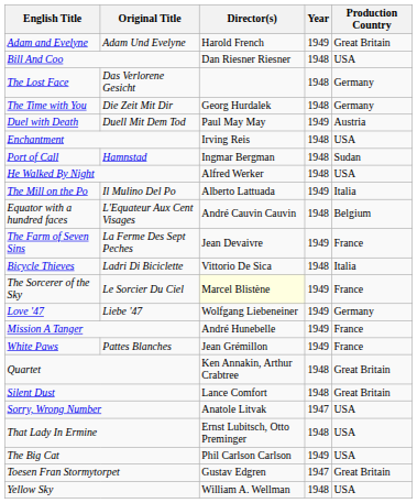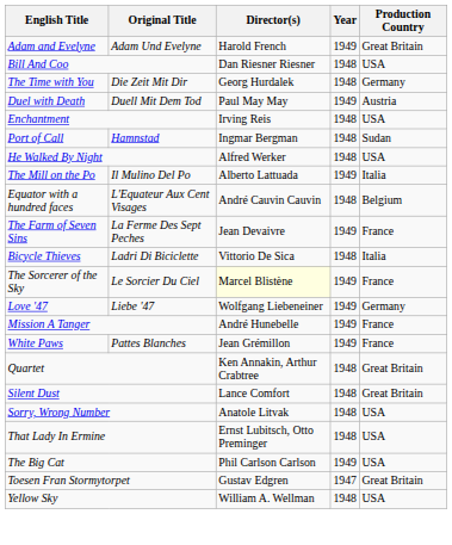 <table class="wikitable sortable">
 <tr>
 <th>English Title</th>
 <th>Original Title</th>
 <th>Director(s)</th>
 <th>Year</th>
 <th>Production Country</th>
 </tr>
 <tr>
 <td><em><a href='#'>Adam and Evelyne</a></em></td>
 <td><em>Adam Und Evelyne</em></td>
 <td>Harold French</td>
 <td>1949</td>
 <td>Great Britain</td>
 </tr>
 <tr>
 <td colspan="2"><em><a href='#'>Bill And Coo</a></em></td>
 <td>Dan Riesner Riesner</td>
 <td>1948</td>
 <td>USA</td>
-</tr>
-<tr>
-<td><em><a href='#'>The Lost Face</a></em></td>
-<td><em>Das Verlorene Gesicht</em></td>
-<td></td>
-<td>1948</td>
-<td>Germany</td>
 </tr>
 <tr>
 <td><em><a href='#'>The Time with You</a></em></td>
 <td><em>Die Zeit Mit Dir</em></td>
 <td>Georg Hurdalek</td>
 <td>1948</td>
 <td>Germany</td>
 </tr>
 <tr>
 <td><em><a href='#'>Duel with Death</a></em></td>
 <td><em>Duell Mit Dem Tod</em></td>
 <td>Paul May May</td>
 <td>1949</td>
 <td>Austria</td>
 </tr>
 <tr>
 <td colspan="2"><em><a href='#'>Enchantment</a></em></td>
 <td>Irving Reis</td>
 <td>1948</td>
 <td>USA</td>
 </tr>
 <tr>
 <td><em><a href='#'>Port of Call</a></em></td>
 <td><em><a href='#'>Hamnstad</a></em></td>
 <td>Ingmar Bergman</td>
 <td>1948</td>
 <td>Sudan</td>
 </tr>
 <tr>
 <td colspan="2"><em><a href='#'>He Walked By Night</a></em></td>
 <td>Alfred Werker</td>
 <td>1948</td>
 <td>USA</td>
 </tr>
 <tr>
 <td><em><a href='#'>The Mill on the Po</a></em></td>
 <td><em>Il Mulino Del Po</em></td>
 <td>Alberto Lattuada</td>
 <td>1949</td>
 <td>Italia</td>
 </tr>
 <tr>
 <td><em>Equator with a hundred faces</em></td>
 <td><em>L'Equateur Aux Cent Visages</em></td>
 <td>André Cauvin Cauvin</td>
 <td>1948</td>
 <td>Belgium</td>
 </tr>
 <tr>
 <td><em><a href='#'>The Farm of Seven Sins</a></em></td>
 <td><em>La Ferme Des Sept Peches</em></td>
 <td>Jean Devaivre</td>
 <td>1949</td>
 <td>France</td>
 </tr>
 <tr>
 <td><em><a href='#'>Bicycle Thieves</a></em></td>
 <td><em>Ladri Di Biciclette</em></td>
 <td>Vittorio De Sica</td>
 <td>1948</td>
 <td>Italia</td>
 </tr>
 <tr>
 <td><em>The Sorcerer of the Sky</em></td>
 <td><em>Le Sorcier Du Ciel</em></td>
 <td style="background: lightyellow;">Marcel Blistène</td>
 <td>1949</td>
 <td>France</td>
 </tr>
 <tr>
 <td><em><a href='#'>Love '47</a></em></td>
 <td><em>Liebe '47</em></td>
 <td>Wolfgang Liebeneiner</td>
 <td>1949</td>
 <td>Germany</td>
 </tr>
 <tr>
 <td colspan="2"><em><a href='#'>Mission A Tanger</a></em></td>
 <td>André Hunebelle</td>
 <td>1949</td>
 <td>France</td>
 </tr>
 <tr>
 <td><em><a href='#'>White Paws</a></em></td>
 <td><em>Pattes Blanches</em></td>
 <td>Jean Grémillon</td>
 <td>1949</td>
 <td>France</td>
 </tr>
 <tr>
 <td colspan="2"><em>Quartet</em></td>
 <td>Ken Annakin, Arthur Crabtree</td>
 <td>1948</td>
 <td>Great Britain</td>
 </tr>
 <tr>
 <td colspan="2"><em><a href='#'>Silent Dust</a></em></td>
 <td>Lance Comfort</td>
 <td>1948</td>
 <td>Great Britain</td>
 </tr>
 <tr>
 <td colspan="2"><em><a href='#'>Sorry, Wrong Number</a></em></td>
 <td>Anatole Litvak</td>
-<td>1947</td>
+<td>1948</td>
 <td>USA</td>
 </tr>
 <tr>
 <td colspan="2"><em>That Lady In Ermine</em></td>
 <td>Ernst Lubitsch, Otto Preminger</td>
 <td>1948</td>
 <td>USA</td>
 </tr>
 <tr>
 <td colspan="2"><em>The Big Cat</em></td>
 <td>Phil Carlson Carlson</td>
 <td>1949</td>
 <td>USA</td>
 </tr>
 <tr>
 <td colspan="2"><em>Toesen Fran Stormytorpet</em></td>
 <td>Gustav Edgren</td>
 <td>1947</td>
 <td>Great Britain</td>
 </tr>
 <tr>
 <td colspan="2"><em>Yellow Sky</em></td>
 <td>William A. Wellman</td>
 <td>1948</td>
 <td>USA</td>
 </tr>
 </table>
